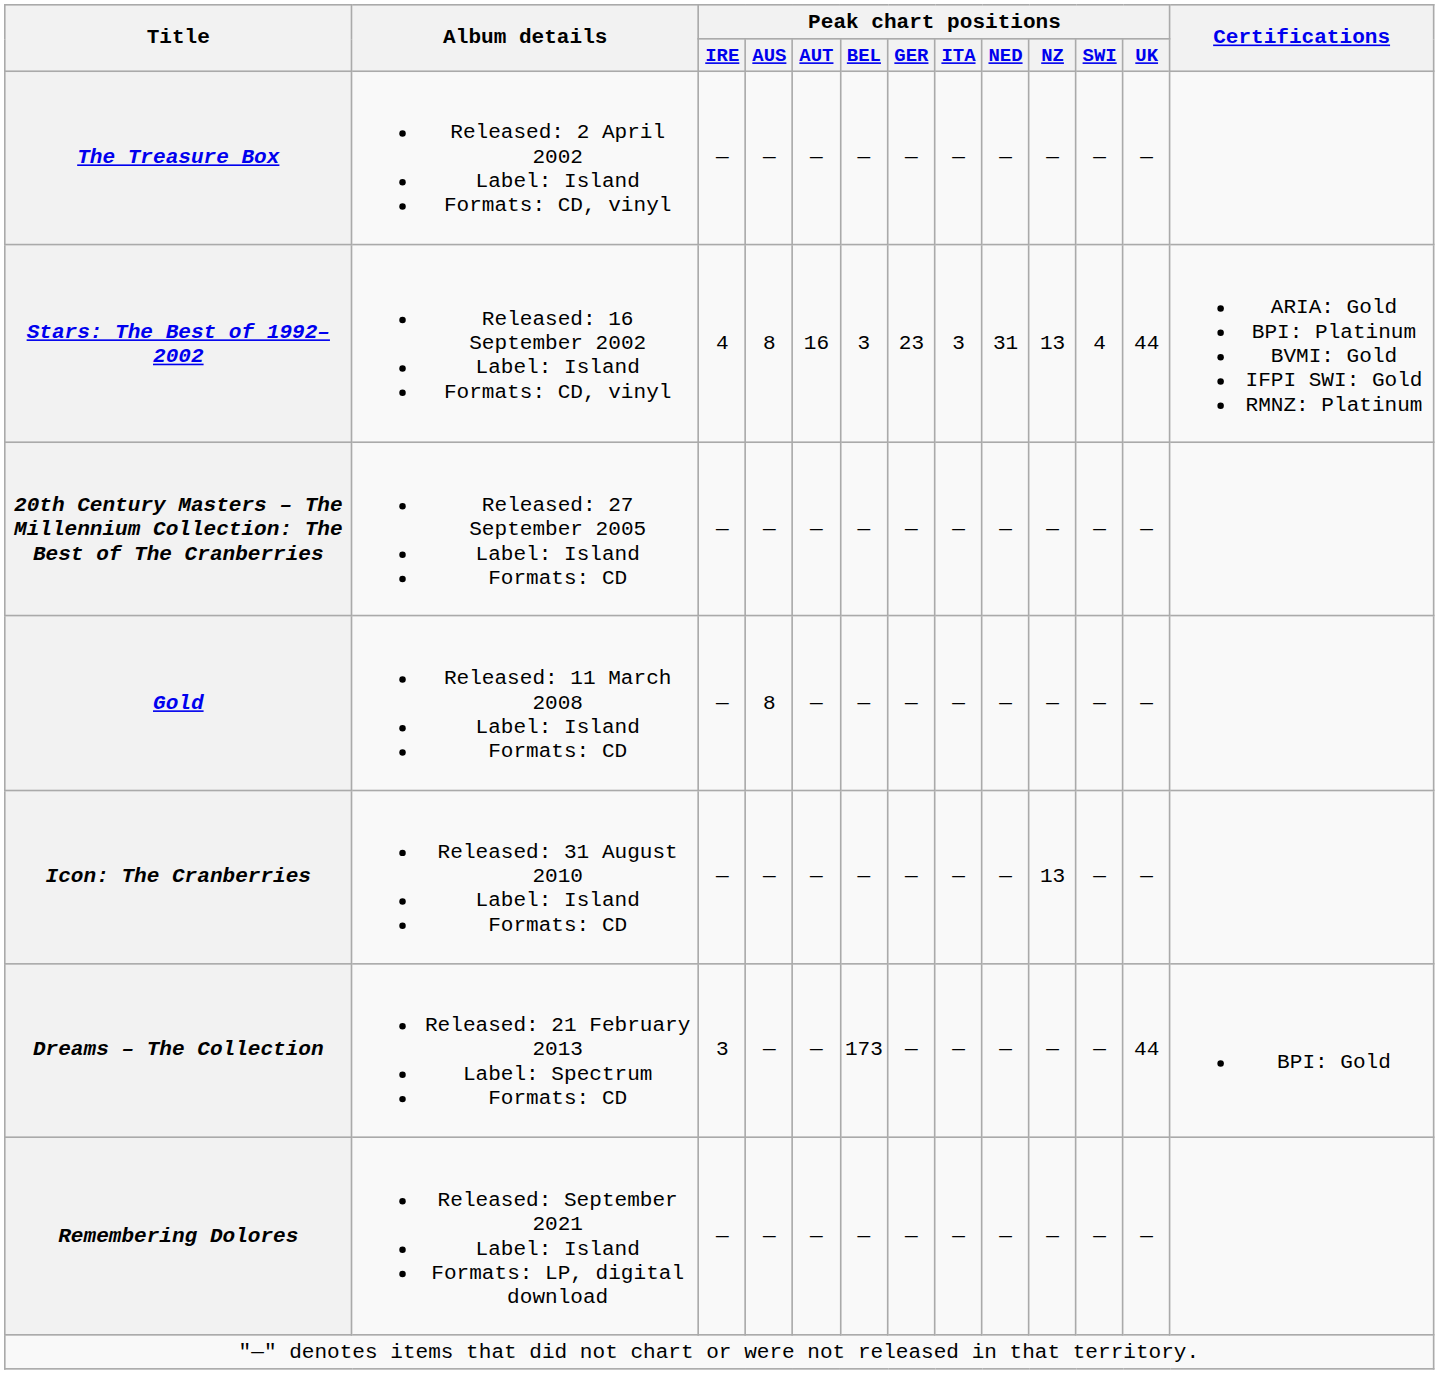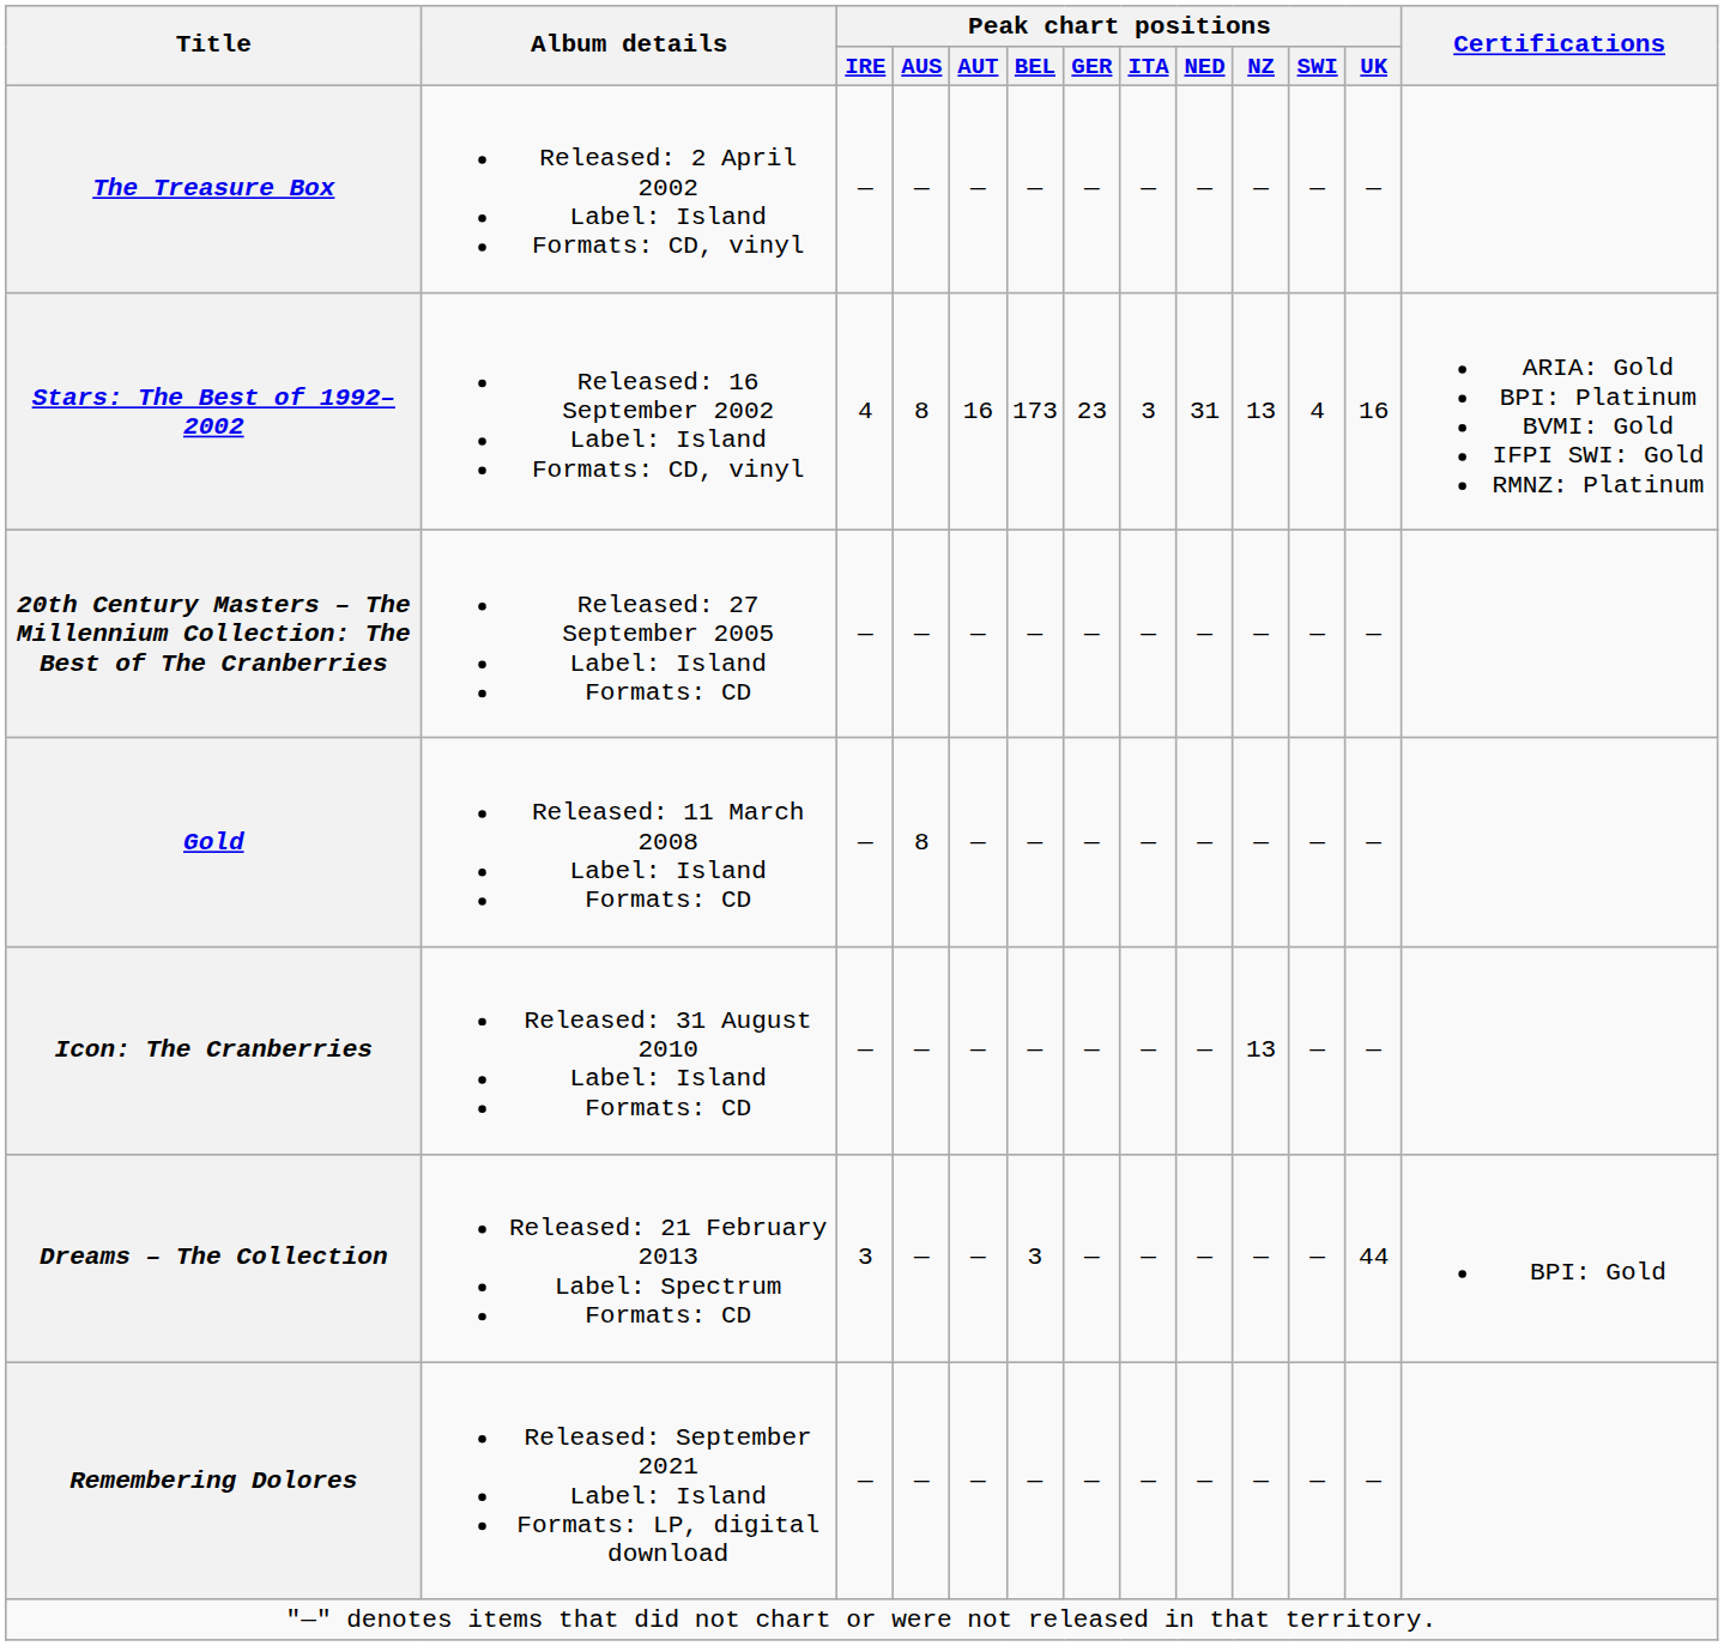 <table class="wikitable plainrowheaders" style="text-align:center;">
 <tr>
 <th scope="col" rowspan="2" style="width:16em;">Title</th>
 <th scope="col" rowspan="2" style="width:16em;">Album details</th>
 <th scope="col" colspan="10">Peak chart positions</th>
 <th rowspan="2" style="width:12em;"><a href='#'>Certifications</a></th>
 </tr>
 <tr>
 <th style="width:2em;font-size:90%;"><a href='#'>IRE</a><br></th>
 <th style="width:2em;font-size:90%;"><a href='#'>AUS</a><br></th>
 <th style="width:2em;font-size:90%;"><a href='#'>AUT</a><br></th>
 <th style="width:2em;font-size:90%;"><a href='#'>BEL</a><br></th>
 <th style="width:2em;font-size:90%;"><a href='#'>GER</a><br></th>
 <th style="width:2em;font-size:90%;"><a href='#'>ITA</a><br></th>
 <th style="width:2em;font-size:90%;"><a href='#'>NED</a><br></th>
 <th style="width:2em;font-size:90%;"><a href='#'>NZ</a><br></th>
 <th style="width:2em;font-size:90%;"><a href='#'>SWI</a><br></th>
 <th style="width:2em;font-size:90%;"><a href='#'>UK</a><br></th>
 </tr>
 <tr>
 <th scope="row"><em><a href='#'>The Treasure Box</a></em></th>
 <td><br><ul><li>Released: 2 April 2002</li><li>Label: Island</li><li>Formats: CD, vinyl</li></ul></td>
 <td>—</td>
 <td>—</td>
 <td>—</td>
 <td>—</td>
 <td>—</td>
 <td>—</td>
 <td>—</td>
 <td>—</td>
 <td>—</td>
 <td>—</td>
 <td></td>
 </tr>
 <tr>
 <th scope="row"><em><a href='#'>Stars: The Best of 1992–2002</a></em></th>
 <td><br><ul><li>Released: 16 September 2002</li><li>Label: Island</li><li>Formats: CD, vinyl</li></ul></td>
 <td>4</td>
 <td>8</td>
 <td>16</td>
-<td>3</td>
+<td>173</td>
 <td>23</td>
 <td>3</td>
 <td>31</td>
 <td>13</td>
 <td>4</td>
-<td>44</td>
+<td>16</td>
 <td><br><ul><li>ARIA: Gold</li><li>BPI: Platinum</li><li>BVMI: Gold</li><li>IFPI SWI: Gold</li><li>RMNZ: Platinum</li></ul></td>
 </tr>
 <tr>
 <th scope="row"><em>20th Century Masters – The Millennium Collection: The Best of The Cranberries</em></th>
 <td><br><ul><li>Released: 27 September 2005</li><li>Label: Island</li><li>Formats: CD</li></ul></td>
 <td>—</td>
 <td>—</td>
 <td>—</td>
 <td>—</td>
 <td>—</td>
 <td>—</td>
 <td>—</td>
 <td>—</td>
 <td>—</td>
 <td>—</td>
 <td></td>
 </tr>
 <tr>
 <th scope="row"><em><a href='#'>Gold</a></em></th>
 <td><br><ul><li>Released: 11 March 2008</li><li>Label: Island</li><li>Formats: CD</li></ul></td>
 <td>—</td>
 <td>8</td>
 <td>—</td>
 <td>—</td>
 <td>—</td>
 <td>—</td>
 <td>—</td>
 <td>—</td>
 <td>—</td>
 <td>—</td>
 <td></td>
 </tr>
 <tr>
 <th scope="row"><em>Icon: The Cranberries</em></th>
 <td><br><ul><li>Released: 31 August 2010</li><li>Label: Island</li><li>Formats: CD</li></ul></td>
 <td>—</td>
 <td>—</td>
 <td>—</td>
 <td>—</td>
 <td>—</td>
 <td>—</td>
 <td>—</td>
 <td>13</td>
 <td>—</td>
 <td>—</td>
 <td></td>
 </tr>
 <tr>
 <th scope="row"><em>Dreams – The Collection</em></th>
 <td><br><ul><li>Released: 21 February 2013</li><li>Label: Spectrum</li><li>Formats: CD</li></ul></td>
 <td>3</td>
 <td>—</td>
 <td>—</td>
-<td>173</td>
+<td>3</td>
 <td>—</td>
 <td>—</td>
 <td>—</td>
 <td>—</td>
 <td>—</td>
 <td>44</td>
 <td><br><ul><li>BPI: Gold</li></ul></td>
 </tr>
 <tr>
 <th scope="row"><em>Remembering Dolores</em></th>
 <td><br><ul><li>Released: September 2021</li><li>Label: Island</li><li>Formats: LP, digital download</li></ul></td>
 <td>—</td>
 <td>—</td>
 <td>—</td>
 <td>—</td>
 <td>—</td>
 <td>—</td>
 <td>—</td>
 <td>—</td>
 <td>—</td>
 <td>—</td>
 <td></td>
 </tr>
 <tr>
 <td align="center" colspan="15">"—" denotes items that did not chart or were not released in that territory.</td>
 </tr>
 </table>
